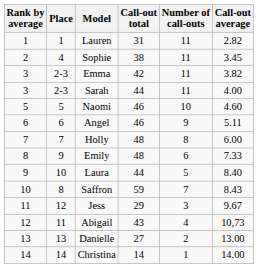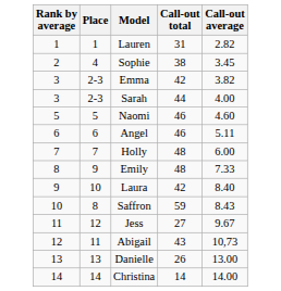 <table class="wikitable sortable" style="margin:auto; text-align:center; white-space:nowrap">
 <tr>
 <th>Rank by<br>average</th>
 <th>Place</th>
 <th>Model</th>
 <th>Call-out<br>total</th>
-<th>Number of<br>call-outs</th>
 <th>Call-out<br>average</th>
 </tr>
 <tr>
 <td>1</td>
 <td>1</td>
 <td>Lauren</td>
 <td>31</td>
-<td>11</td>
 <td>2.82</td>
 </tr>
 <tr>
 <td>2</td>
 <td>4</td>
 <td>Sophie</td>
 <td>38</td>
-<td>11</td>
 <td>3.45</td>
 </tr>
 <tr>
 <td>3</td>
 <td>2-3</td>
 <td>Emma</td>
 <td>42</td>
-<td>11</td>
 <td>3.82</td>
 </tr>
 <tr>
 <td>3</td>
 <td>2-3</td>
 <td>Sarah</td>
 <td>44</td>
-<td>11</td>
 <td>4.00</td>
 </tr>
 <tr>
 <td>5</td>
 <td>5</td>
 <td>Naomi</td>
 <td>46</td>
-<td>10</td>
 <td>4.60</td>
 </tr>
 <tr>
 <td>6</td>
 <td>6</td>
 <td>Angel</td>
 <td>46</td>
-<td>9</td>
 <td>5.11</td>
 </tr>
 <tr>
 <td>7</td>
 <td>7</td>
 <td>Holly</td>
 <td>48</td>
-<td>8</td>
 <td>6.00</td>
 </tr>
 <tr>
 <td>8</td>
 <td>9</td>
 <td>Emily</td>
 <td>48</td>
-<td>6</td>
 <td>7.33</td>
 </tr>
 <tr>
 <td>9</td>
 <td>10</td>
 <td>Laura</td>
-<td>44</td>
-<td>5</td>
+<td>42</td>
 <td>8.40</td>
 </tr>
 <tr>
 <td>10</td>
 <td>8</td>
 <td>Saffron</td>
 <td>59</td>
-<td>7</td>
 <td>8.43</td>
 </tr>
 <tr>
 <td>11</td>
 <td>12</td>
 <td>Jess</td>
-<td>29</td>
-<td>3</td>
+<td>27</td>
 <td>9.67</td>
 </tr>
 <tr>
 <td>12</td>
 <td>11</td>
 <td>Abigail</td>
 <td>43</td>
-<td>4</td>
 <td>10,73</td>
 </tr>
 <tr>
 <td>13</td>
 <td>13</td>
 <td>Danielle</td>
-<td>27</td>
-<td>2</td>
+<td>26</td>
 <td>13.00</td>
 </tr>
 <tr>
 <td>14</td>
 <td>14</td>
 <td>Christina</td>
 <td>14</td>
-<td>1</td>
 <td>14.00</td>
 </tr>
 </table>
